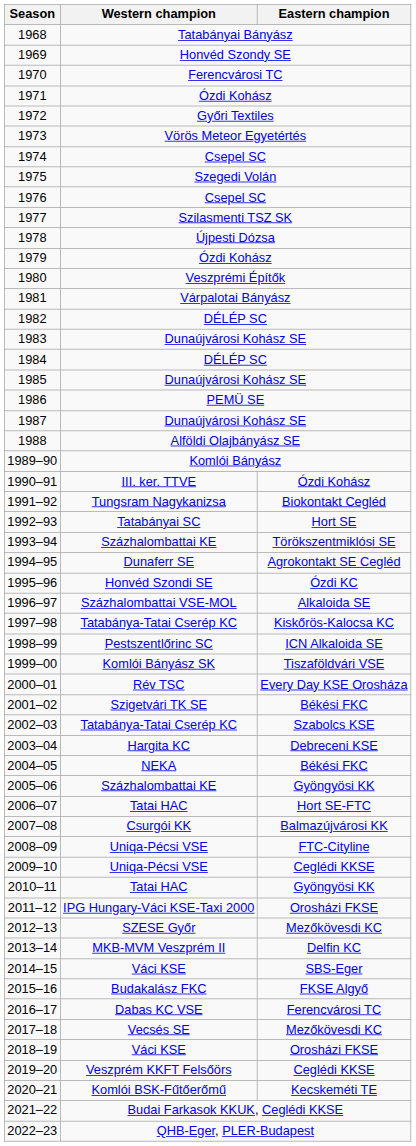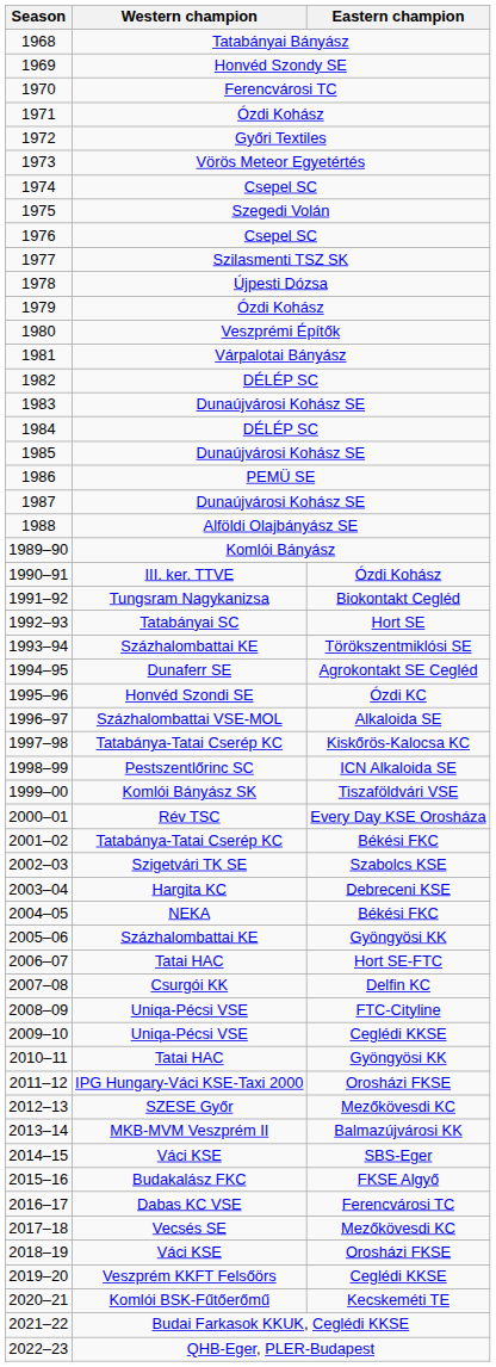 <table class="wikitable" style="text-align:center;">
 <tr>
 <th>Season</th>
 <th>Western champion</th>
 <th>Eastern champion</th>
 </tr>
 <tr>
 <td>1968</td>
 <td colspan="2"><a href='#'>Tatabányai Bányász</a></td>
 </tr>
 <tr>
 <td>1969</td>
 <td colspan="2"><a href='#'>Honvéd Szondy SE</a></td>
 </tr>
 <tr>
 <td>1970</td>
 <td colspan="2"><a href='#'>Ferencvárosi TC</a></td>
 </tr>
 <tr>
 <td>1971</td>
 <td colspan="2"><a href='#'>Ózdi Kohász</a></td>
 </tr>
 <tr>
 <td>1972</td>
 <td colspan="2"><a href='#'>Győri Textiles</a></td>
 </tr>
 <tr>
 <td>1973</td>
 <td colspan="2"><a href='#'>Vörös Meteor Egyetértés</a></td>
 </tr>
 <tr>
 <td>1974</td>
 <td colspan="2"><a href='#'>Csepel SC</a></td>
 </tr>
 <tr>
 <td>1975</td>
 <td colspan="2"><a href='#'>Szegedi Volán</a></td>
 </tr>
 <tr>
 <td>1976</td>
 <td colspan="2"><a href='#'>Csepel SC</a></td>
 </tr>
 <tr>
 <td>1977</td>
 <td colspan="2"><a href='#'>Szilasmenti TSZ SK</a></td>
 </tr>
 <tr>
 <td>1978</td>
 <td colspan="2"><a href='#'>Újpesti Dózsa</a></td>
 </tr>
 <tr>
 <td>1979</td>
 <td colspan="2"><a href='#'>Ózdi Kohász</a></td>
 </tr>
 <tr>
 <td>1980</td>
 <td colspan="2"><a href='#'>Veszprémi Építők</a></td>
 </tr>
 <tr>
 <td>1981</td>
 <td colspan="2"><a href='#'>Várpalotai Bányász</a></td>
 </tr>
 <tr>
 <td>1982</td>
 <td colspan="2"><a href='#'>DÉLÉP SC</a></td>
 </tr>
 <tr>
 <td>1983</td>
 <td colspan="2"><a href='#'>Dunaújvárosi Kohász SE</a></td>
 </tr>
 <tr>
 <td>1984</td>
 <td colspan="2"><a href='#'>DÉLÉP SC</a></td>
 </tr>
 <tr>
 <td>1985</td>
 <td colspan="2"><a href='#'>Dunaújvárosi Kohász SE</a></td>
 </tr>
 <tr>
 <td>1986</td>
 <td colspan="2"><a href='#'>PEMÜ SE</a></td>
 </tr>
 <tr>
 <td>1987</td>
 <td colspan="2"><a href='#'>Dunaújvárosi Kohász SE</a></td>
 </tr>
 <tr>
 <td>1988</td>
 <td colspan="2"><a href='#'>Alföldi Olajbányász SE</a></td>
 </tr>
 <tr>
 <td>1989–90</td>
 <td colspan="2"><a href='#'>Komlói Bányász</a></td>
 </tr>
 <tr>
 <td>1990–91</td>
 <td><a href='#'>III. ker. TTVE</a></td>
 <td><a href='#'>Ózdi Kohász</a></td>
 </tr>
 <tr>
 <td>1991–92</td>
 <td><a href='#'>Tungsram Nagykanizsa</a></td>
 <td><a href='#'>Biokontakt Cegléd</a></td>
 </tr>
 <tr>
 <td>1992–93</td>
 <td><a href='#'>Tatabányai SC</a></td>
 <td><a href='#'>Hort SE</a></td>
 </tr>
 <tr>
 <td>1993–94</td>
 <td><a href='#'>Százhalombattai KE</a></td>
 <td><a href='#'>Törökszentmiklósi SE</a></td>
 </tr>
 <tr>
 <td>1994–95</td>
 <td><a href='#'>Dunaferr SE</a></td>
 <td><a href='#'>Agrokontakt SE Cegléd</a></td>
 </tr>
 <tr>
 <td>1995–96</td>
 <td><a href='#'>Honvéd Szondi SE</a></td>
 <td><a href='#'>Ózdi KC</a></td>
 </tr>
 <tr>
 <td>1996–97</td>
 <td><a href='#'>Százhalombattai VSE-MOL</a></td>
 <td><a href='#'>Alkaloida SE</a></td>
 </tr>
 <tr>
 <td>1997–98</td>
 <td><a href='#'>Tatabánya-Tatai Cserép KC</a></td>
 <td><a href='#'>Kiskőrös-Kalocsa KC</a></td>
 </tr>
 <tr>
 <td>1998–99</td>
 <td><a href='#'>Pestszentlőrinc SC</a></td>
 <td><a href='#'>ICN Alkaloida SE</a></td>
 </tr>
 <tr>
 <td>1999–00</td>
 <td><a href='#'>Komlói Bányász SK</a></td>
 <td><a href='#'>Tiszaföldvári VSE</a></td>
 </tr>
 <tr>
 <td>2000–01</td>
 <td><a href='#'>Rév TSC</a></td>
 <td><a href='#'>Every Day KSE Orosháza</a></td>
 </tr>
 <tr>
 <td>2001–02</td>
-<td><a href='#'>Szigetvári TK SE</a></td>
+<td><a href='#'>Tatabánya-Tatai Cserép KC</a></td>
 <td><a href='#'>Békési FKC</a></td>
 </tr>
 <tr>
 <td>2002–03</td>
-<td><a href='#'>Tatabánya-Tatai Cserép KC</a></td>
+<td><a href='#'>Szigetvári TK SE</a></td>
 <td><a href='#'>Szabolcs KSE</a></td>
 </tr>
 <tr>
 <td>2003–04</td>
 <td><a href='#'>Hargita KC</a></td>
 <td><a href='#'>Debreceni KSE</a></td>
 </tr>
 <tr>
 <td>2004–05</td>
 <td><a href='#'>NEKA</a></td>
 <td><a href='#'>Békési FKC</a></td>
 </tr>
 <tr>
 <td>2005–06</td>
 <td><a href='#'>Százhalombattai KE</a></td>
 <td><a href='#'>Gyöngyösi KK</a></td>
 </tr>
 <tr>
 <td>2006–07</td>
 <td><a href='#'>Tatai HAC</a></td>
 <td><a href='#'>Hort SE-FTC</a></td>
 </tr>
 <tr>
 <td>2007–08</td>
 <td><a href='#'>Csurgói KK</a></td>
-<td><a href='#'>Balmazújvárosi KK</a></td>
+<td><a href='#'>Delfin KC</a></td>
 </tr>
 <tr>
 <td>2008–09</td>
 <td><a href='#'>Uniqa-Pécsi VSE</a></td>
 <td><a href='#'>FTC-Cityline</a></td>
 </tr>
 <tr>
 <td>2009–10</td>
 <td><a href='#'>Uniqa-Pécsi VSE</a></td>
 <td><a href='#'>Ceglédi KKSE</a></td>
 </tr>
 <tr>
 <td>2010–11</td>
 <td><a href='#'>Tatai HAC</a></td>
 <td><a href='#'>Gyöngyösi KK</a></td>
 </tr>
 <tr>
 <td>2011–12</td>
 <td><a href='#'>IPG Hungary-Váci KSE-Taxi 2000</a></td>
 <td><a href='#'>Orosházi FKSE</a></td>
 </tr>
 <tr>
 <td>2012–13</td>
 <td><a href='#'>SZESE Győr</a></td>
 <td><a href='#'>Mezőkövesdi KC</a></td>
 </tr>
 <tr>
 <td>2013–14</td>
 <td><a href='#'>MKB-MVM Veszprém II</a></td>
-<td><a href='#'>Delfin KC</a></td>
+<td><a href='#'>Balmazújvárosi KK</a></td>
 </tr>
 <tr>
 <td>2014–15</td>
 <td><a href='#'>Váci KSE</a></td>
 <td><a href='#'>SBS-Eger</a></td>
 </tr>
 <tr>
 <td>2015–16</td>
 <td><a href='#'>Budakalász FKC</a></td>
 <td><a href='#'>FKSE Algyő</a></td>
 </tr>
 <tr>
 <td>2016–17</td>
 <td><a href='#'>Dabas KC VSE</a></td>
 <td><a href='#'>Ferencvárosi TC</a></td>
 </tr>
 <tr>
 <td>2017–18</td>
 <td><a href='#'>Vecsés SE</a></td>
 <td><a href='#'>Mezőkövesdi KC</a></td>
 </tr>
 <tr>
 <td>2018–19</td>
 <td><a href='#'>Váci KSE</a></td>
 <td><a href='#'>Orosházi FKSE</a></td>
 </tr>
 <tr>
 <td>2019–20</td>
 <td><a href='#'>Veszprém KKFT Felsőörs</a></td>
 <td><a href='#'>Ceglédi KKSE</a></td>
 </tr>
 <tr>
 <td>2020–21</td>
 <td><a href='#'>Komlói BSK-Fűtőerőmű</a></td>
 <td><a href='#'>Kecskeméti TE</a></td>
 </tr>
 <tr>
 <td>2021–22</td>
 <td colspan="2"><a href='#'>Budai Farkasok KKUK</a>, <a href='#'>Ceglédi KKSE</a></td>
 </tr>
 <tr>
 <td>2022–23</td>
 <td colspan="2"><a href='#'>QHB-Eger</a>, <a href='#'>PLER-Budapest</a></td>
 </tr>
 </table>
